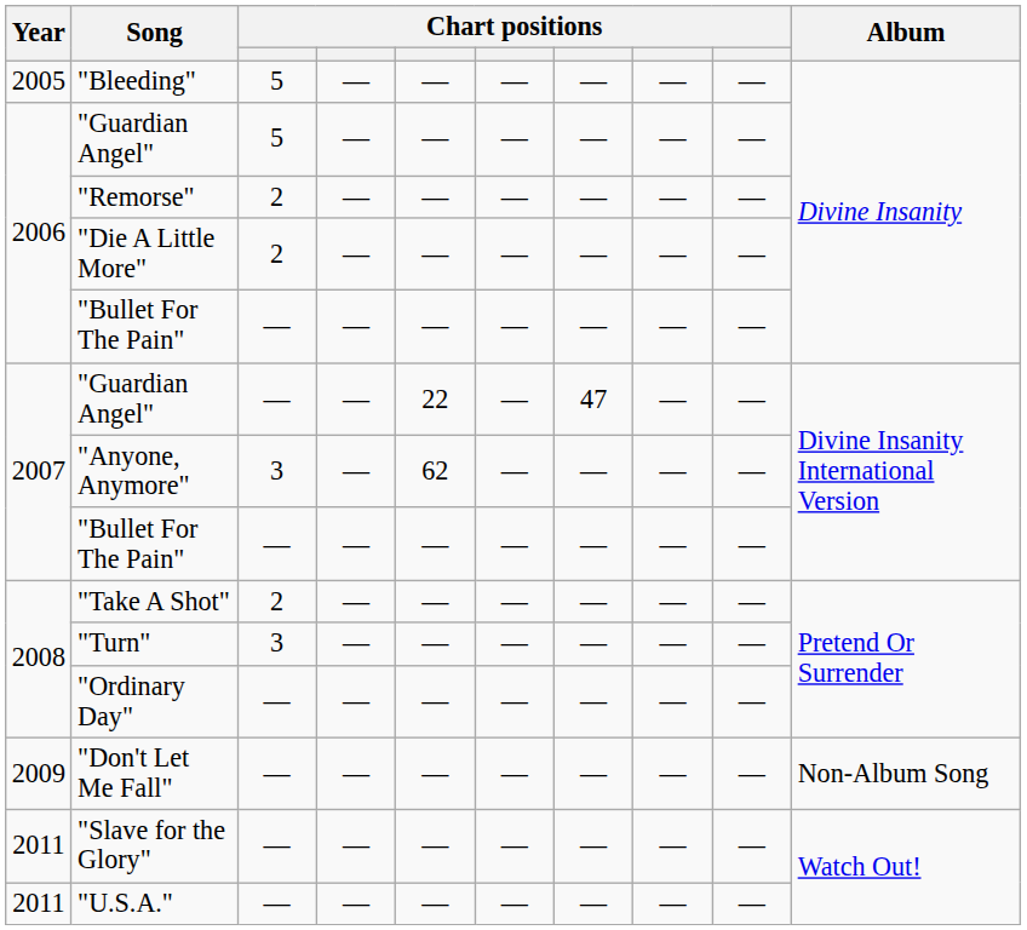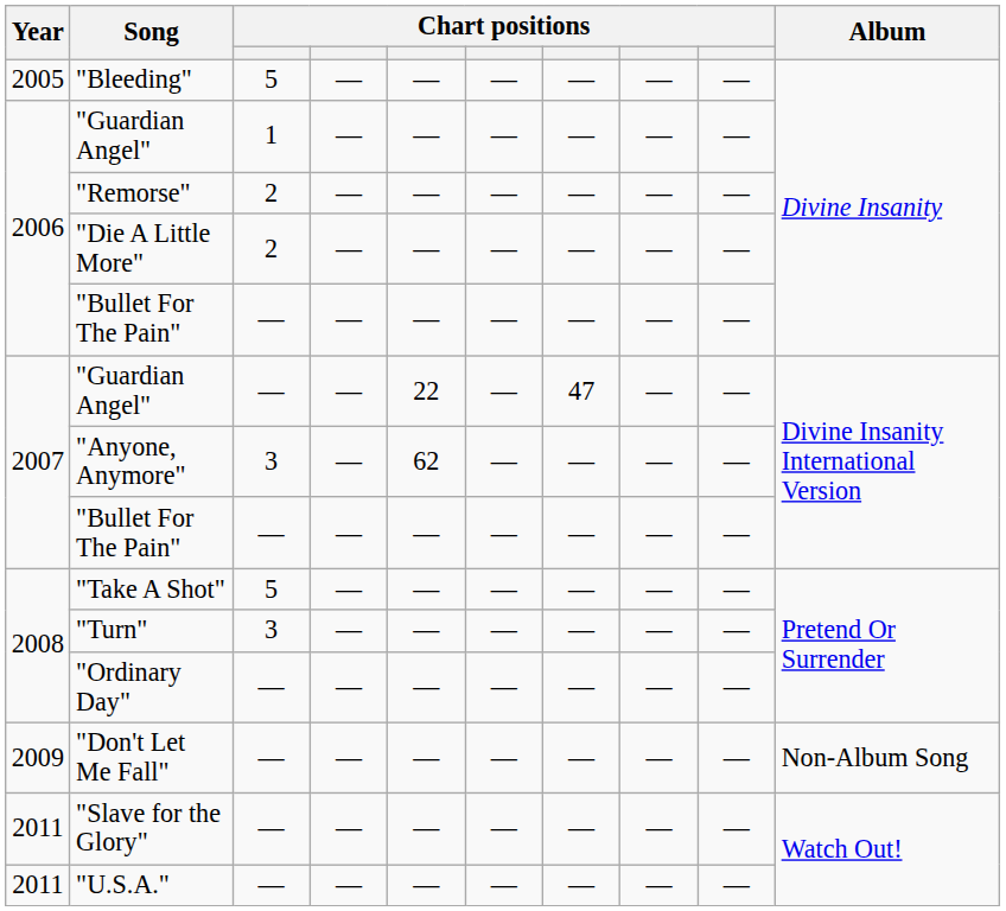 <table class="wikitable">
 <tr>
 <th rowspan="2">Year</th>
 <th rowspan="2">Song</th>
 <th colspan="7">Chart positions</th>
 <th rowspan="2">Album</th>
 </tr>
 <tr>
 <th width="40"></th>
 <th width="40"></th>
 <th width="40"></th>
 <th width="40"></th>
 <th width="40"></th>
 <th width="40"></th>
 <th width="40"></th>
 </tr>
 <tr>
 <td align="center">2005</td>
 <td align="left">"Bleeding"</td>
 <td align="center">5</td>
 <td align="center">—</td>
 <td align="center">—</td>
 <td align="center">—</td>
 <td align="center">—</td>
 <td align="center">—</td>
 <td align="center">—</td>
 <td align="left" rowspan="5"><em><a href='#'>Divine Insanity</a></em></td>
 </tr>
 <tr>
 <td align="center" rowspan="4">2006</td>
 <td align="left">"Guardian Angel"</td>
-<td align="center">5</td>
+<td align="center">1</td>
 <td align="center">—</td>
 <td align="center">—</td>
 <td align="center">—</td>
 <td align="center">—</td>
 <td align="center">—</td>
 <td align="center">—</td>
 </tr>
 <tr>
 <td align="left">"Remorse"</td>
 <td align="center">2</td>
 <td align="center">—</td>
 <td align="center">—</td>
 <td align="center">—</td>
 <td align="center">—</td>
 <td align="center">—</td>
 <td align="center">—</td>
 </tr>
 <tr>
 <td align="left">"Die A Little More"</td>
 <td align="center">2</td>
 <td align="center">—</td>
 <td align="center">—</td>
 <td align="center">—</td>
 <td align="center">—</td>
 <td align="center">—</td>
 <td align="center">—</td>
 </tr>
 <tr>
 <td align="left">"Bullet For The Pain" </td>
 <td align="center">—</td>
 <td align="center">—</td>
 <td align="center">—</td>
 <td align="center">—</td>
 <td align="center">—</td>
 <td align="center">—</td>
 <td align="center">—</td>
 </tr>
 <tr>
 <td align="center" rowspan="3">2007</td>
 <td align="left">"Guardian Angel"</td>
 <td align="center">—</td>
 <td align="center">—</td>
 <td align="center">22</td>
 <td align="center">—</td>
 <td align="center">47</td>
 <td align="center">—</td>
 <td align="center">—</td>
 <td align="left" rowspan="3"><a href='#'>Divine Insanity International Version</a></td>
 </tr>
 <tr>
 <td align="left">"Anyone, Anymore"</td>
 <td align="center">3</td>
 <td align="center">—</td>
 <td align="center">62</td>
 <td align="center">—</td>
 <td align="center">—</td>
 <td align="center">—</td>
 <td align="center">—</td>
 </tr>
 <tr>
 <td align="left">"Bullet For The Pain" </td>
 <td align="center">—</td>
 <td align="center">—</td>
 <td align="center">—</td>
 <td align="center">—</td>
 <td align="center">—</td>
 <td align="center">—</td>
 <td align="center">—</td>
 </tr>
 <tr>
 <td align="center" rowspan="3">2008</td>
 <td align="left">"Take A Shot"</td>
-<td align="center">2</td>
+<td align="center">5</td>
 <td align="center">—</td>
 <td align="center">—</td>
 <td align="center">—</td>
 <td align="center">—</td>
 <td align="center">—</td>
 <td align="center">—</td>
 <td align="left" rowspan="3"><a href='#'>Pretend Or Surrender</a></td>
 </tr>
 <tr>
 <td align="left">"Turn"</td>
 <td align="center">3</td>
 <td align="center">—</td>
 <td align="center">—</td>
 <td align="center">—</td>
 <td align="center">—</td>
 <td align="center">—</td>
 <td align="center">—</td>
 </tr>
 <tr>
 <td align="left">"Ordinary Day" </td>
 <td align="center">—</td>
 <td align="center">—</td>
 <td align="center">—</td>
 <td align="center">—</td>
 <td align="center">—</td>
 <td align="center">—</td>
 <td align="center">—</td>
 </tr>
 <tr>
 <td align="center">2009</td>
 <td align="left">"Don't Let Me Fall" </td>
 <td align="center">—</td>
 <td align="center">—</td>
 <td align="center">—</td>
 <td align="center">—</td>
 <td align="center">—</td>
 <td align="center">—</td>
 <td align="center">—</td>
 <td align="left" rowspan="1">Non-Album Song</td>
 </tr>
 <tr>
 <td align="center">2011</td>
 <td align="left">"Slave for the Glory"</td>
 <td align="center">—</td>
 <td align="center">—</td>
 <td align="center">—</td>
 <td align="center">—</td>
 <td align="center">—</td>
 <td align="center">—</td>
 <td align="center">—</td>
 <td align="left" rowspan="2"><a href='#'>Watch Out!</a></td>
 </tr>
 <tr>
 <td align="center">2011</td>
 <td align="left">"U.S.A."</td>
 <td align="center">—</td>
 <td align="center">—</td>
 <td align="center">—</td>
 <td align="center">—</td>
 <td align="center">—</td>
 <td align="center">—</td>
 <td align="center">—</td>
 </tr>
 </table>
